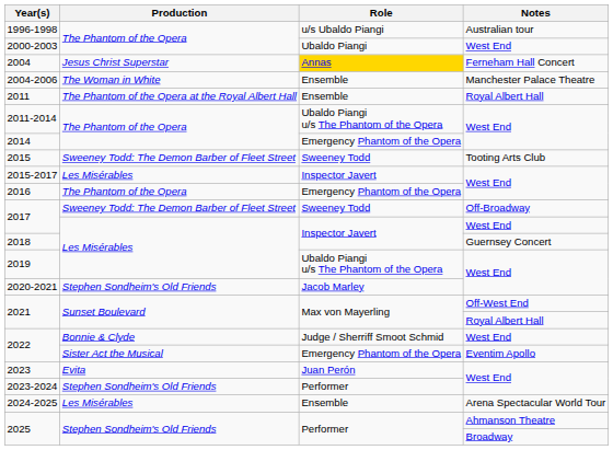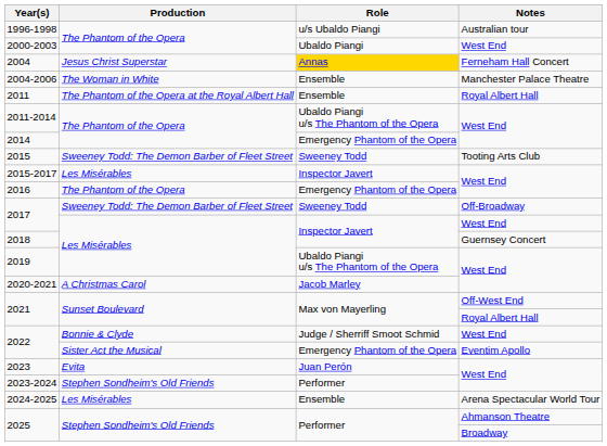 <table class="wikitable">
 <tr>
 <th>Year(s)</th>
 <th>Production</th>
 <th>Role</th>
 <th>Notes</th>
 </tr>
 <tr>
 <td>1996-1998</td>
 <td rowspan=2><a href='#'><em>The Phantom of the Opera</em></a></td>
 <td>u/s Ubaldo Piangi</td>
 <td>Australian tour</td>
 </tr>
 <tr>
 <td>2000-2003</td>
 <td>Ubaldo Piangi</td>
 <td><a href='#'>West End</a></td>
 </tr>
 <tr>
 <td>2004</td>
 <td><em><a href='#'>Jesus Christ Superstar</a></em></td>
 <td style="background: gold;"><a href='#'>Annas</a></td>
 <td><a href='#'>Ferneham Hall</a> Concert</td>
 </tr>
 <tr>
 <td>2004-2006</td>
 <td><em><a href='#'>The Woman in White</a></em></td>
 <td>Ensemble</td>
 <td>Manchester Palace Theatre</td>
 </tr>
 <tr>
 <td>2011</td>
 <td><em><a href='#'>The Phantom of the Opera at the Royal Albert Hall</a></em></td>
 <td>Ensemble</td>
 <td><a href='#'>Royal Albert Hall</a></td>
 </tr>
 <tr>
 <td>2011-2014</td>
 <td rowspan=2><a href='#'><em>The Phantom of the Opera</em></a></td>
 <td>Ubaldo Piangi<br>u/s <a href='#'>The Phantom of the Opera</a></td>
 <td rowspan=2><a href='#'>West End</a></td>
 </tr>
 <tr>
 <td>2014</td>
 <td>Emergency <a href='#'>Phantom of the Opera</a></td>
 </tr>
 <tr>
 <td>2015</td>
 <td><em><a href='#'>Sweeney Todd: The Demon Barber of Fleet Street</a></em></td>
 <td><a href='#'>Sweeney Todd</a></td>
 <td>Tooting Arts Club</td>
 </tr>
 <tr>
 <td>2015-2017</td>
 <td><a href='#'><em>Les Misérables</em></a></td>
 <td><a href='#'>Inspector Javert</a></td>
 <td rowspan=2><a href='#'>West End</a></td>
 </tr>
 <tr>
 <td>2016</td>
 <td><a href='#'><em>The Phantom of the Opera</em></a></td>
 <td>Emergency <a href='#'>Phantom of the Opera</a></td>
 </tr>
 <tr>
 <td rowspan=2>2017</td>
 <td><em><a href='#'>Sweeney Todd: The Demon Barber of Fleet Street</a></em></td>
 <td><a href='#'>Sweeney Todd</a></td>
 <td><a href='#'>Off-Broadway</a></td>
 </tr>
 <tr>
 <td rowspan=3><a href='#'><em>Les Misérables</em></a></td>
 <td rowspan=2><a href='#'>Inspector Javert</a></td>
 <td><a href='#'>West End</a></td>
 </tr>
 <tr>
 <td>2018</td>
 <td>Guernsey Concert</td>
 </tr>
 <tr>
 <td>2019</td>
 <td>Ubaldo Piangi<br>u/s <a href='#'>The Phantom of the Opera</a></td>
 <td rowspan=2><a href='#'>West End</a></td>
 </tr>
 <tr>
 <td>2020-2021</td>
-<td><em><a href='#'>Stephen Sondheim's Old Friends</a></em></td>
+<td><em><a href='#'>A Christmas Carol</a></em></td>
 <td><a href='#'>Jacob Marley</a></td>
 </tr>
 <tr>
 <td rowspan=2>2021</td>
 <td rowspan=2><a href='#'><em>Sunset Boulevard</em></a></td>
 <td rowspan=2>Max von Mayerling</td>
 <td><a href='#'>Off-West End</a></td>
 </tr>
 <tr>
 <td><a href='#'>Royal Albert Hall</a></td>
 </tr>
 <tr>
 <td rowspan=2>2022</td>
 <td><a href='#'><em>Bonnie & Clyde</em></a></td>
 <td>Judge / Sherriff Smoot Schmid</td>
 <td><a href='#'>West End</a></td>
 </tr>
 <tr>
 <td><em><a href='#'>Sister Act the Musical</a></em></td>
 <td>Emergency <a href='#'>Phantom of the Opera</a></td>
 <td><a href='#'>Eventim Apollo</a></td>
 </tr>
 <tr>
 <td>2023</td>
 <td><a href='#'><em>Evita</em></a></td>
 <td><a href='#'>Juan Perón</a></td>
 <td rowspan=2><a href='#'>West End</a></td>
 </tr>
 <tr>
 <td>2023-2024</td>
 <td><em><a href='#'>Stephen Sondheim's Old Friends</a></em></td>
 <td>Performer</td>
 </tr>
 <tr>
 <td>2024-2025</td>
 <td><em><a href='#'>Les Misérables</a></em></td>
 <td>Ensemble</td>
 <td>Arena Spectacular World Tour</td>
 </tr>
 <tr>
 <td rowspan=2>2025</td>
 <td rowspan=2><em><a href='#'>Stephen Sondheim's Old Friends</a></em></td>
 <td rowspan=2>Performer</td>
 <td><a href='#'>Ahmanson Theatre</a></td>
 </tr>
 <tr>
 <td><a href='#'>Broadway</a></td>
 </tr>
 </table>
